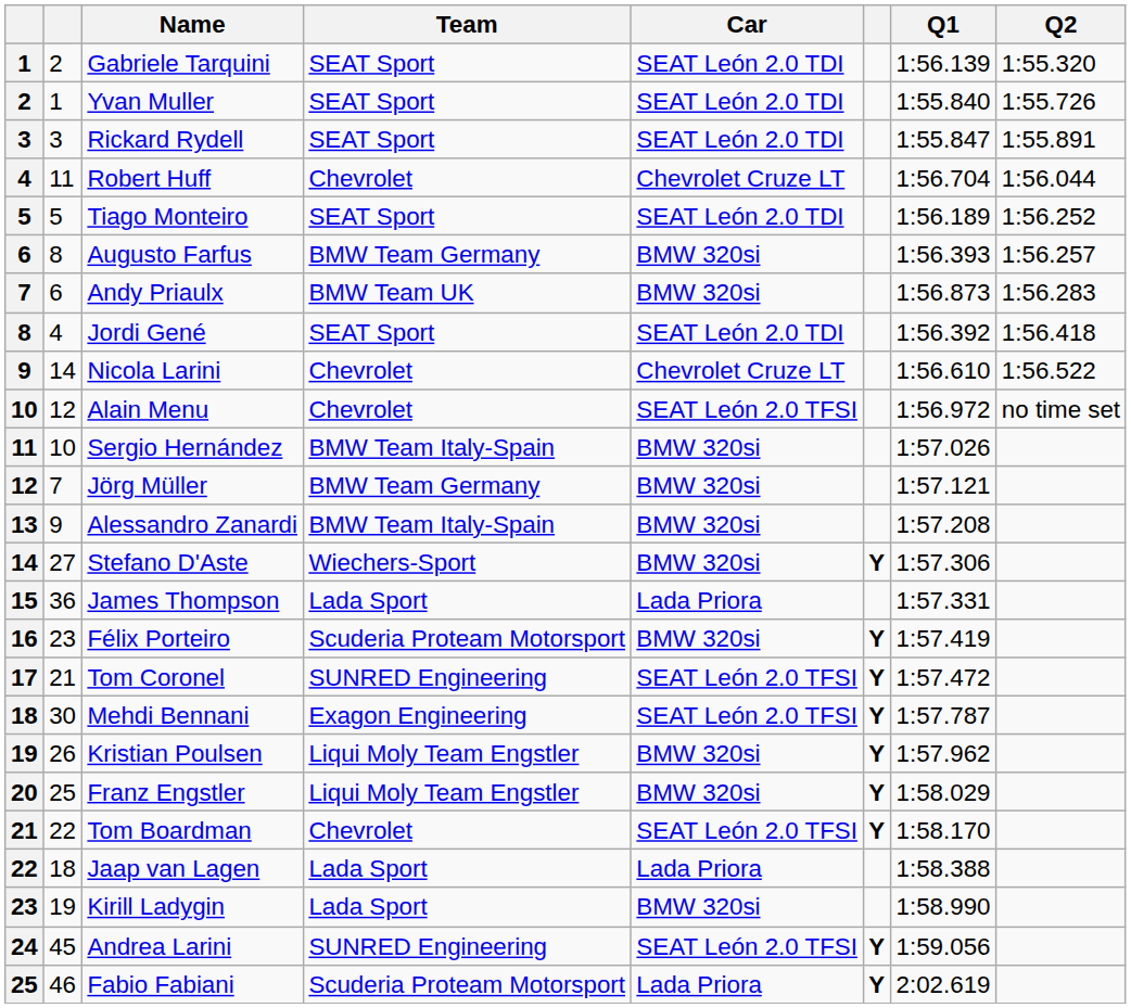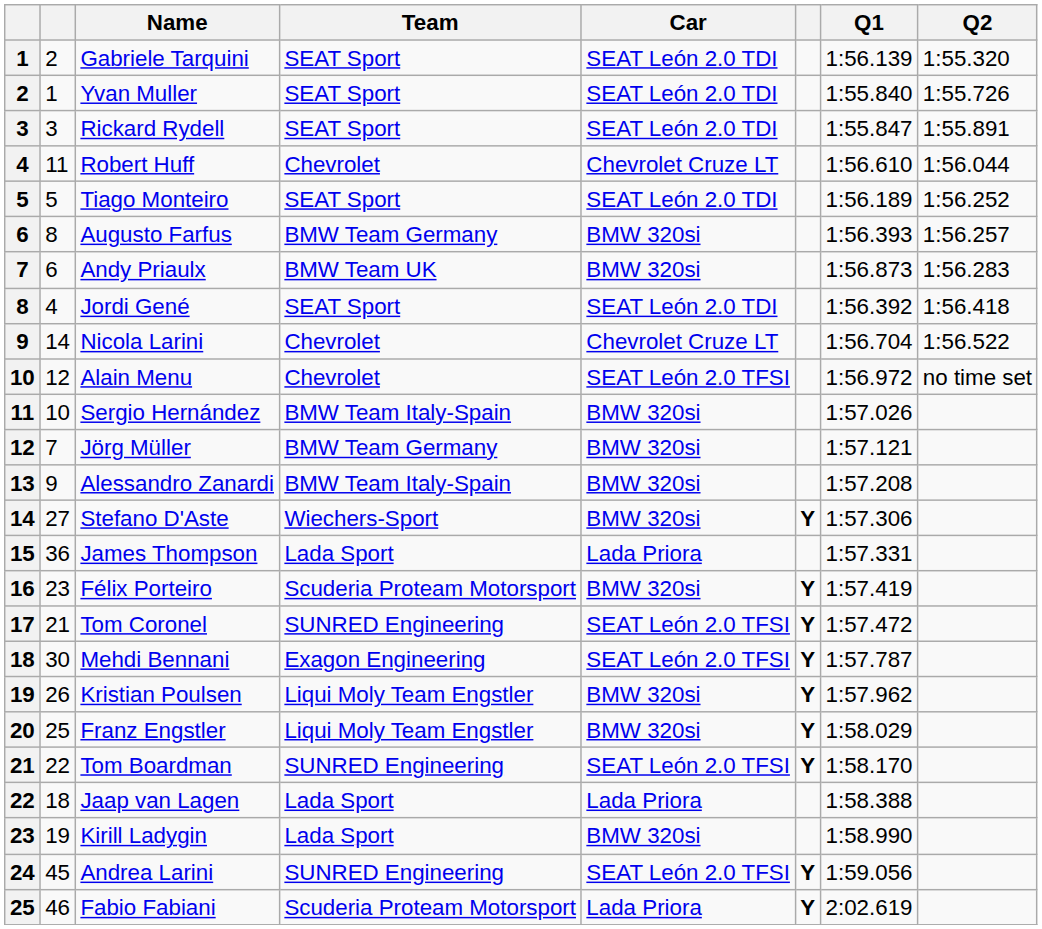 <table class="wikitable sortable" style="font-size: 95%;">
 <tr>
 <th></th>
 <th></th>
 <th>Name</th>
 <th>Team</th>
 <th>Car</th>
 <th></th>
 <th>Q1</th>
 <th>Q2</th>
 </tr>
 <tr>
 <th>1</th>
 <td>2</td>
 <td> <a href='#'>Gabriele Tarquini</a></td>
 <td><a href='#'>SEAT Sport</a></td>
 <td><a href='#'>SEAT León 2.0 TDI</a></td>
 <td></td>
 <td>1:56.139</td>
 <td>1:55.320</td>
 </tr>
 <tr>
 <th>2</th>
 <td>1</td>
 <td> <a href='#'>Yvan Muller</a></td>
 <td><a href='#'>SEAT Sport</a></td>
 <td><a href='#'>SEAT León 2.0 TDI</a></td>
 <td></td>
 <td>1:55.840</td>
 <td>1:55.726</td>
 </tr>
 <tr>
 <th>3</th>
 <td>3</td>
 <td> <a href='#'>Rickard Rydell</a></td>
 <td><a href='#'>SEAT Sport</a></td>
 <td><a href='#'>SEAT León 2.0 TDI</a></td>
 <td></td>
 <td>1:55.847</td>
 <td>1:55.891</td>
 </tr>
 <tr>
 <th>4</th>
 <td>11</td>
 <td> <a href='#'>Robert Huff</a></td>
 <td><a href='#'>Chevrolet</a></td>
 <td><a href='#'>Chevrolet Cruze LT</a></td>
 <td></td>
-<td>1:56.704</td>
+<td>1:56.610</td>
 <td>1:56.044</td>
 </tr>
 <tr>
 <th>5</th>
 <td>5</td>
 <td> <a href='#'>Tiago Monteiro</a></td>
 <td><a href='#'>SEAT Sport</a></td>
 <td><a href='#'>SEAT León 2.0 TDI</a></td>
 <td></td>
 <td>1:56.189</td>
 <td>1:56.252</td>
 </tr>
 <tr>
 <th>6</th>
 <td>8</td>
 <td> <a href='#'>Augusto Farfus</a></td>
 <td><a href='#'>BMW Team Germany</a></td>
 <td><a href='#'>BMW 320si</a></td>
 <td></td>
 <td>1:56.393</td>
 <td>1:56.257</td>
 </tr>
 <tr>
 <th>7</th>
 <td>6</td>
 <td> <a href='#'>Andy Priaulx</a></td>
 <td><a href='#'>BMW Team UK</a></td>
 <td><a href='#'>BMW 320si</a></td>
 <td></td>
 <td>1:56.873</td>
 <td>1:56.283</td>
 </tr>
 <tr>
 <th>8</th>
 <td>4</td>
 <td> <a href='#'>Jordi Gené</a></td>
 <td><a href='#'>SEAT Sport</a></td>
 <td><a href='#'>SEAT León 2.0 TDI</a></td>
 <td></td>
 <td>1:56.392</td>
 <td>1:56.418</td>
 </tr>
 <tr>
 <th>9</th>
 <td>14</td>
 <td> <a href='#'>Nicola Larini</a></td>
 <td><a href='#'>Chevrolet</a></td>
 <td><a href='#'>Chevrolet Cruze LT</a></td>
 <td></td>
-<td>1:56.610</td>
+<td>1:56.704</td>
 <td>1:56.522</td>
 </tr>
 <tr>
 <th>10</th>
 <td>12</td>
 <td> <a href='#'>Alain Menu</a></td>
 <td><a href='#'>Chevrolet</a></td>
 <td><a href='#'>SEAT León 2.0 TFSI</a></td>
 <td></td>
 <td>1:56.972</td>
 <td>no time set</td>
 </tr>
 <tr>
 <th>11</th>
 <td>10</td>
 <td> <a href='#'>Sergio Hernández</a></td>
 <td><a href='#'>BMW Team Italy-Spain</a></td>
 <td><a href='#'>BMW 320si</a></td>
 <td></td>
 <td>1:57.026</td>
 <td></td>
 </tr>
 <tr>
 <th>12</th>
 <td>7</td>
 <td> <a href='#'>Jörg Müller</a></td>
 <td><a href='#'>BMW Team Germany</a></td>
 <td><a href='#'>BMW 320si</a></td>
 <td></td>
 <td>1:57.121</td>
 <td></td>
 </tr>
 <tr>
 <th>13</th>
 <td>9</td>
 <td> <a href='#'>Alessandro Zanardi</a></td>
 <td><a href='#'>BMW Team Italy-Spain</a></td>
 <td><a href='#'>BMW 320si</a></td>
 <td></td>
 <td>1:57.208</td>
 <td></td>
 </tr>
 <tr>
 <th>14</th>
 <td>27</td>
 <td> <a href='#'>Stefano D'Aste</a></td>
 <td><a href='#'>Wiechers-Sport</a></td>
 <td><a href='#'>BMW 320si</a></td>
 <td align=center><strong><span>Y</span></strong></td>
 <td>1:57.306</td>
 <td></td>
 </tr>
 <tr>
 <th>15</th>
 <td>36</td>
 <td> <a href='#'>James Thompson</a></td>
 <td><a href='#'>Lada Sport</a></td>
 <td><a href='#'>Lada Priora</a></td>
 <td></td>
 <td>1:57.331</td>
 <td></td>
 </tr>
 <tr>
 <th>16</th>
 <td>23</td>
 <td> <a href='#'>Félix Porteiro</a></td>
 <td><a href='#'>Scuderia Proteam Motorsport</a></td>
 <td><a href='#'>BMW 320si</a></td>
 <td align=center><strong><span>Y</span></strong></td>
 <td>1:57.419</td>
 <td></td>
 </tr>
 <tr>
 <th>17</th>
 <td>21</td>
 <td> <a href='#'>Tom Coronel</a></td>
 <td><a href='#'>SUNRED Engineering</a></td>
 <td><a href='#'>SEAT León 2.0 TFSI</a></td>
 <td align=center><strong><span>Y</span></strong></td>
 <td>1:57.472</td>
 <td></td>
 </tr>
 <tr>
 <th>18</th>
 <td>30</td>
 <td> <a href='#'>Mehdi Bennani</a></td>
 <td><a href='#'>Exagon Engineering</a></td>
 <td><a href='#'>SEAT León 2.0 TFSI</a></td>
 <td align=center><strong><span>Y</span></strong></td>
 <td>1:57.787</td>
 <td></td>
 </tr>
 <tr>
 <th>19</th>
 <td>26</td>
 <td> <a href='#'>Kristian Poulsen</a></td>
 <td><a href='#'>Liqui Moly Team Engstler</a></td>
 <td><a href='#'>BMW 320si</a></td>
 <td align=center><strong><span>Y</span></strong></td>
 <td>1:57.962</td>
 <td></td>
 </tr>
 <tr>
 <th>20</th>
 <td>25</td>
 <td> <a href='#'>Franz Engstler</a></td>
 <td><a href='#'>Liqui Moly Team Engstler</a></td>
 <td><a href='#'>BMW 320si</a></td>
 <td align=center><strong><span>Y</span></strong></td>
 <td>1:58.029</td>
 <td></td>
 </tr>
 <tr>
 <th>21</th>
 <td>22</td>
 <td> <a href='#'>Tom Boardman</a></td>
-<td><a href='#'>Chevrolet</a></td>
+<td><a href='#'>SUNRED Engineering</a></td>
 <td><a href='#'>SEAT León 2.0 TFSI</a></td>
 <td align=center><strong><span>Y</span></strong></td>
 <td>1:58.170</td>
 <td></td>
 </tr>
 <tr>
 <th>22</th>
 <td>18</td>
 <td> <a href='#'>Jaap van Lagen</a></td>
 <td><a href='#'>Lada Sport</a></td>
 <td><a href='#'>Lada Priora</a></td>
 <td></td>
 <td>1:58.388</td>
 <td></td>
 </tr>
 <tr>
 <th>23</th>
 <td>19</td>
 <td> <a href='#'>Kirill Ladygin</a></td>
 <td><a href='#'>Lada Sport</a></td>
 <td><a href='#'>BMW 320si</a></td>
 <td></td>
 <td>1:58.990</td>
 <td></td>
 </tr>
 <tr>
 <th>24</th>
 <td>45</td>
 <td> <a href='#'>Andrea Larini</a></td>
 <td><a href='#'>SUNRED Engineering</a></td>
 <td><a href='#'>SEAT León 2.0 TFSI</a></td>
 <td align=center><strong><span>Y</span></strong></td>
 <td>1:59.056</td>
 <td></td>
 </tr>
 <tr>
 <th>25</th>
 <td>46</td>
 <td> <a href='#'>Fabio Fabiani</a></td>
 <td><a href='#'>Scuderia Proteam Motorsport</a></td>
 <td><a href='#'>Lada Priora</a></td>
 <td align=center><strong><span>Y</span></strong></td>
 <td>2:02.619</td>
 <td></td>
 </tr>
 <tr>
 </tr>
 </table>
